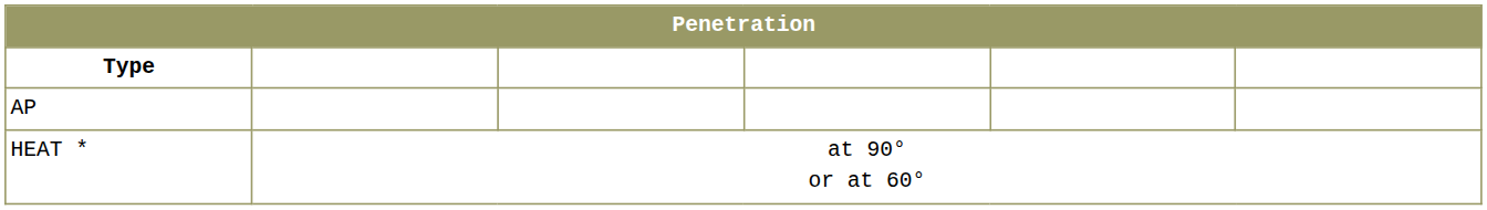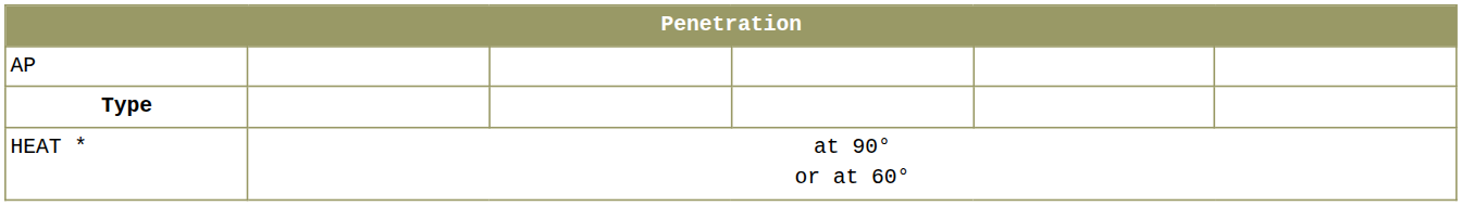 <table style="margin:0 0 .5em 1em; width:95%; background:#fff; border-collapse:collapse; border:1px solid #996; line-height:1.5; font-size:95%" cellspacing="0" cellpadding="2" border="0">
 <tr style="vertical-align:top; text-align:center; border:1px solid #996; background-color:#996; color:#fff">
 <td colspan="6"><strong>Penetration</strong></td>
+</tr>
+<tr style="vertical-align:top; text-align:center;">
+<td style="border:1px solid #996; text-align:left">AP</td>
+<td style="border:1px solid #996"></td>
+<td style="border:1px solid #996"></td>
+<td style="border:1px solid #996"></td>
+<td style="border:1px solid #996"></td>
+<td style="border:1px solid #996"></td>
 </tr>
 <tr style="vertical-align:top; text-align:center; border:1px solid #996;">
 <td style="border:1px solid #996" width="10%"><strong>Type</strong></td>
 <td style="border:1px solid #996" width="10%"><strong></strong></td>
 <td style="border:1px solid #996" width="10%"><strong></strong></td>
 <td style="border:1px solid #996" width="10%"><strong></strong></td>
 <td style="border:1px solid #996" width="10%"><strong></strong></td>
 <td style="border:1px solid #996" width="10%"><strong></strong></td>
 </tr>
 <tr style="vertical-align:top; text-align:center;">
-<td style="border:1px solid #996; text-align:left">AP</td>
-<td style="border:1px solid #996"></td>
-<td style="border:1px solid #996"></td>
-<td style="border:1px solid #996"></td>
-<td style="border:1px solid #996"></td>
-<td style="border:1px solid #996"></td>
-</tr>
-<tr style="vertical-align:top; text-align:center;">
 <td style="border:1px solid #996; text-align:left">HEAT *</td>
 <td colspan=5> at 90°<br>or  at 60°</td>
 </tr>
 </table>
